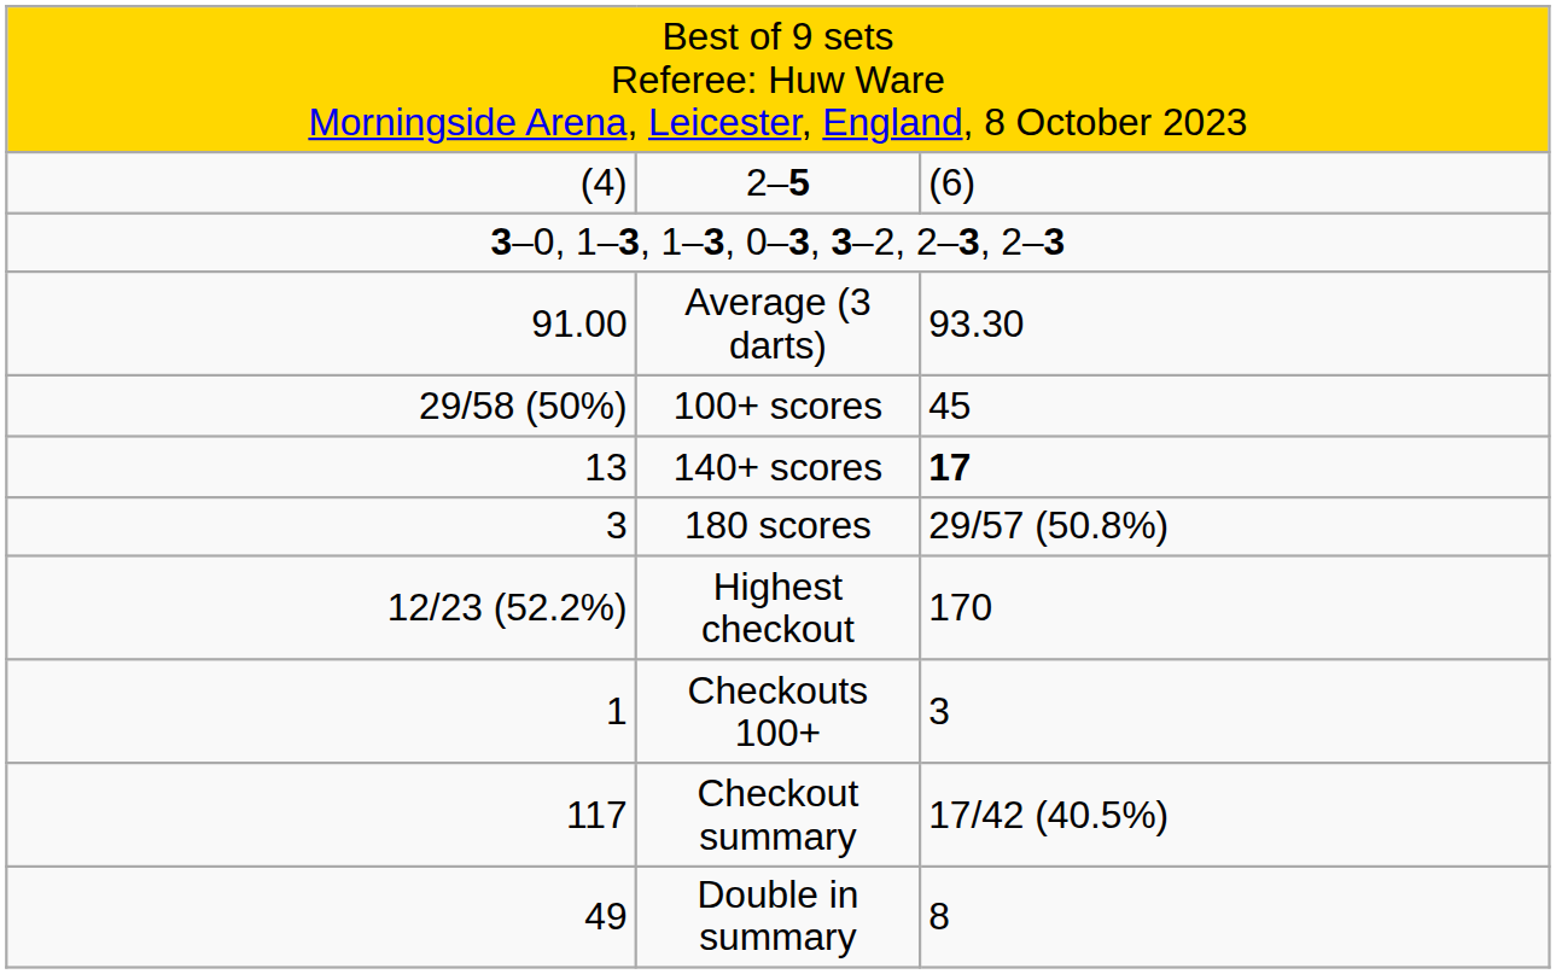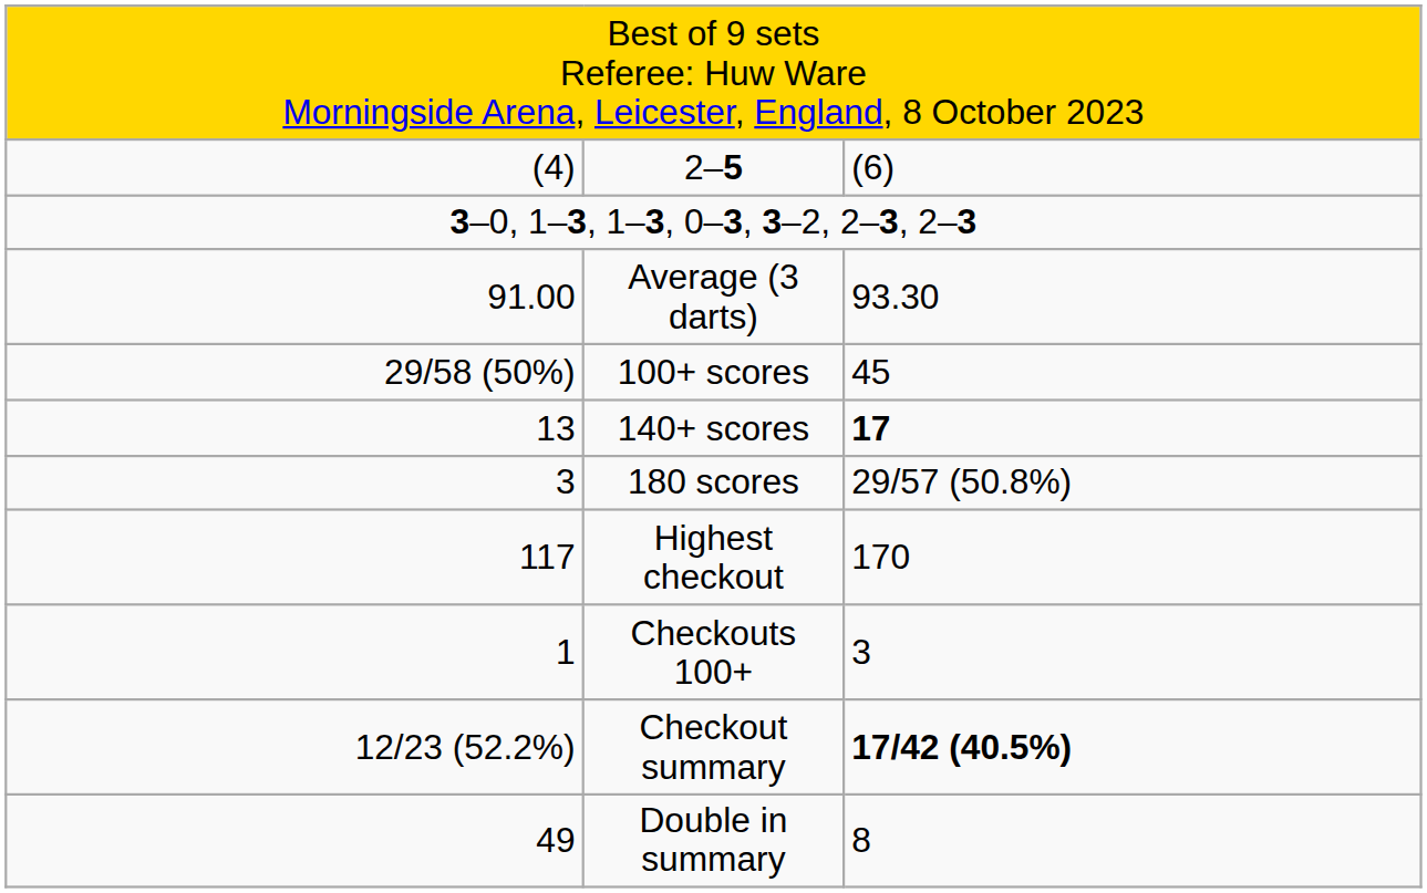 <table class="wikitable" style="font-size: 90%; margin: 1em auto 1em auto;">
 <tr>
 <td colspan="3" align="center" bgcolor="#ffd700">Best of 9 sets<br> Referee: Huw Ware<br><a href='#'>Morningside Arena</a>, <a href='#'>Leicester</a>, <a href='#'>England</a>, 8 October 2023</td>
 </tr>
 <tr>
 <td width="230" align="right"> (4)</td>
 <td width="100" align="center">2–<strong>5</strong></td>
 <td width="230"><strong></strong> (6)</td>
 </tr>
 <tr>
 <td colspan="3" align="center" style="font-size: 100%"><strong>3</strong>–0, 1–<strong>3</strong>, 1–<strong>3</strong>, 0–<strong>3</strong>, <strong>3</strong>–2, 2–<strong>3</strong>, 2–<strong>3</strong></td>
 </tr>
 <tr>
 <td align="right">91.00</td>
 <td align="center">Average (3 darts)</td>
 <td>93.30</td>
 </tr>
 <tr>
 <td align="right">29/58 (50%)</td>
 <td align="center">100+ scores</td>
 <td>45</td>
 </tr>
 <tr>
 <td align="right">13</td>
 <td align="center">140+ scores</td>
 <td><strong>17</strong></td>
 </tr>
 <tr>
 <td align="right">3</td>
 <td align="center">180 scores</td>
 <td>29/57 (50.8%)</td>
 </tr>
 <tr>
-<td align="right">12/23 (52.2%)</td>
+<td align="right">117</td>
 <td align="center">Highest checkout</td>
 <td>170</td>
 </tr>
 <tr>
 <td align="right">1</td>
 <td align="center">Checkouts 100+</td>
 <td>3</td>
 </tr>
 <tr>
-<td align="right">117</td>
+<td align="right">12/23 (52.2%)</td>
 <td align="center">Checkout summary</td>
-<td>17/42 (40.5%)</td>
+<td><strong>17/42 (40.5%)</strong></td>
 </tr>
 <tr>
 <td align="right">49</td>
 <td align="center">Double in summary</td>
 <td>8</td>
 </tr>
 </table>
